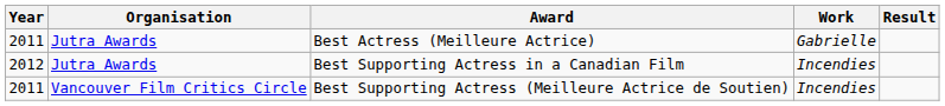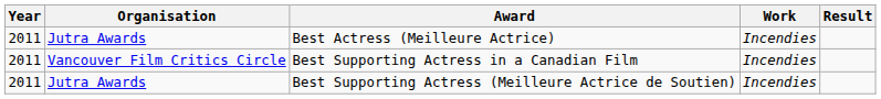 <table class="wikitable sortable">
 <tr>
 <th>Year</th>
 <th>Organisation</th>
 <th>Award</th>
 <th>Work</th>
 <th>Result</th>
 </tr>
 <tr>
 <td>2011</td>
 <td><a href='#'>Jutra Awards</a></td>
 <td>Best Actress (Meilleure Actrice)</td>
-<td><em>Gabrielle</em></td>
+<td><em>Incendies</em></td>
 <td></td>
 </tr>
 <tr>
-<td>2012</td>
-<td><a href='#'>Jutra Awards</a></td>
+<td>2011</td>
+<td><a href='#'>Vancouver Film Critics Circle</a></td>
 <td>Best Supporting Actress in a Canadian Film</td>
 <td><em>Incendies</em></td>
 <td></td>
 </tr>
 <tr>
 <td>2011</td>
-<td><a href='#'>Vancouver Film Critics Circle</a></td>
+<td><a href='#'>Jutra Awards</a></td>
 <td>Best Supporting Actress (Meilleure Actrice de Soutien)</td>
 <td><em>Incendies</em></td>
 <td></td>
 </tr>
 </table>
